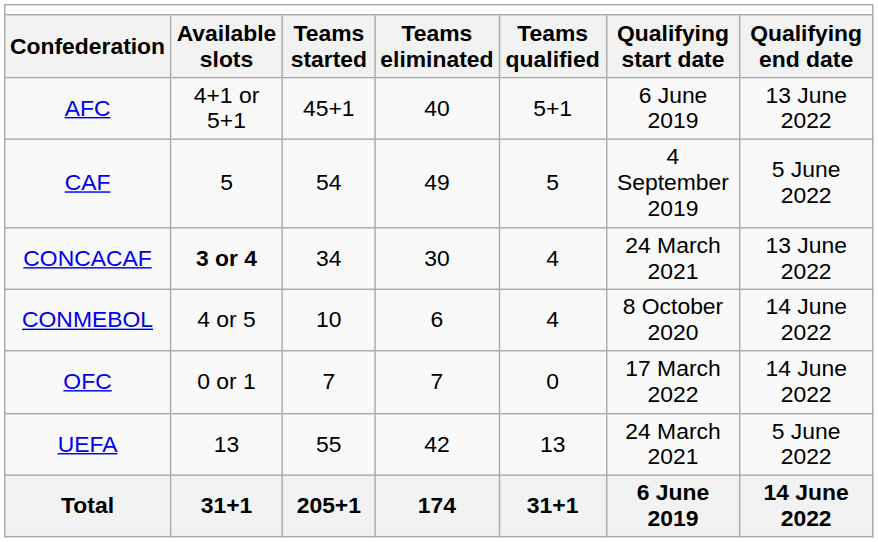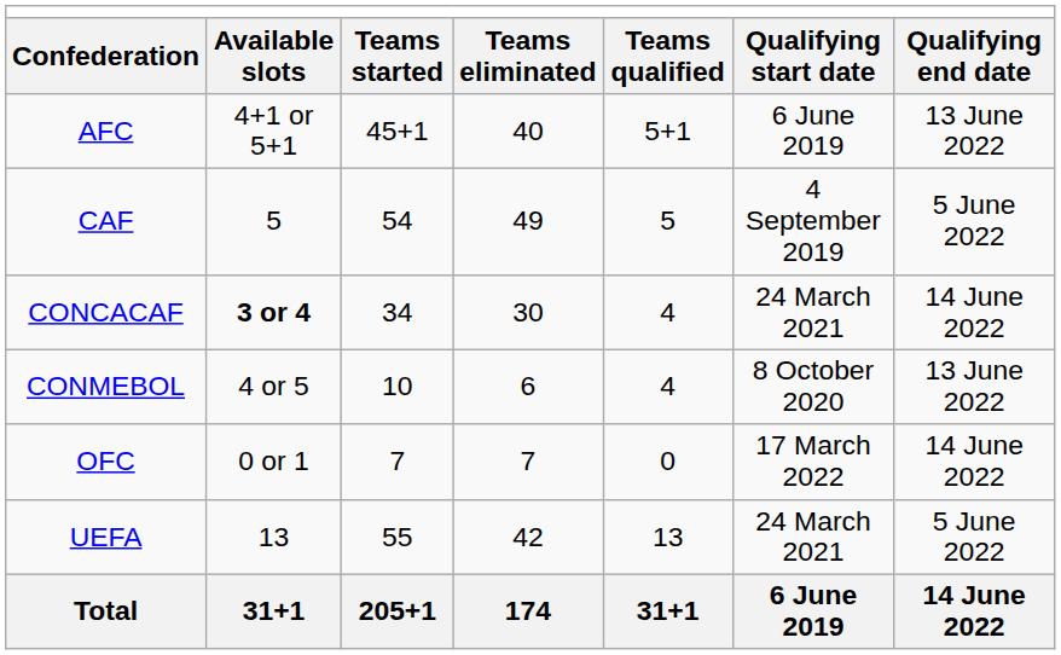 <table class="wikitable" style="text-align: center;">
 <tr>
 <td colspan="9" bgcolor="white"></td>
 </tr>
 <tr>
 <th width=100>Confederation</th>
 <th width=80>Available slots </th>
 <th width=80>Teams started</th>
 <th width=80>Teams eliminated</th>
 <th width=80>Teams qualified</th>
 <th width=130>Qualifying start date</th>
 <th width=130>Qualifying end date</th>
 </tr>
 <tr>
 <td><a href='#'>AFC</a></td>
 <td>4+1 or 5+1</td>
 <td>45+1</td>
 <td>40</td>
 <td>5+1</td>
 <td>6 June 2019</td>
 <td>13 June 2022</td>
 </tr>
 <tr>
 <td><a href='#'>CAF</a></td>
 <td>5</td>
 <td>54</td>
 <td>49</td>
 <td>5</td>
 <td>4 September 2019</td>
 <td>5 June 2022</td>
 </tr>
 <tr>
 <td><a href='#'>CONCACAF</a></td>
 <td><strong>3 or 4</strong></td>
 <td>34</td>
 <td>30</td>
 <td>4</td>
 <td>24 March 2021</td>
-<td>13 June 2022</td>
+<td>14 June 2022</td>
 </tr>
 <tr>
 <td><a href='#'>CONMEBOL</a></td>
 <td>4 or 5</td>
 <td>10</td>
 <td>6</td>
 <td>4</td>
 <td>8 October 2020</td>
-<td>14 June 2022</td>
+<td>13 June 2022</td>
 </tr>
 <tr>
 <td><a href='#'>OFC</a></td>
 <td>0 or 1</td>
 <td>7</td>
 <td>7</td>
 <td>0</td>
 <td>17 March 2022</td>
 <td>14 June 2022</td>
 </tr>
 <tr>
 <td><a href='#'>UEFA</a></td>
 <td>13</td>
 <td>55</td>
 <td>42</td>
 <td>13</td>
 <td>24 March 2021</td>
 <td>5 June 2022</td>
 </tr>
 <tr>
 <th>Total</th>
 <th>31+1</th>
 <th>205+1</th>
 <th>174</th>
 <th>31+1</th>
 <th>6 June 2019</th>
 <th>14 June 2022</th>
 </tr>
 </table>
